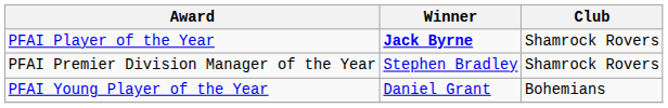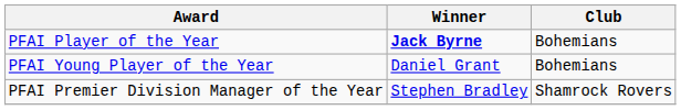 <table class="wikitable">
 <tr>
 <th>Award</th>
 <th>Winner</th>
 <th>Club</th>
 </tr>
 <tr>
 <td><a href='#'>PFAI Player of the Year</a></td>
 <td><strong> <a href='#'>Jack Byrne</a></strong></td>
-<td>Shamrock Rovers</td>
+<td>Bohemians</td>
+</tr>
+<tr>
+<td><a href='#'>PFAI Young Player of the Year</a></td>
+<td> <a href='#'>Daniel Grant</a></td>
+<td>Bohemians</td>
 </tr>
 <tr>
 <td>PFAI Premier Division Manager of the Year</td>
 <td> <a href='#'>Stephen Bradley</a></td>
 <td>Shamrock Rovers</td>
 </tr>
 <tr>
-<td><a href='#'>PFAI Young Player of the Year</a></td>
-<td> <a href='#'>Daniel Grant</a></td>
-<td>Bohemians</td>
-</tr>
-<tr>
 </tr>
 </table>
